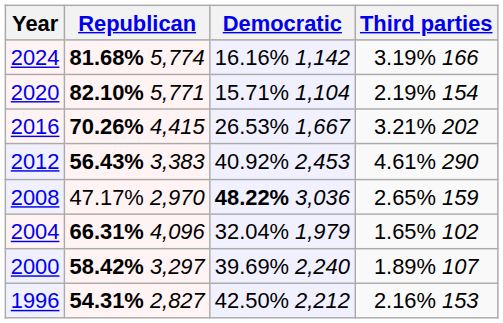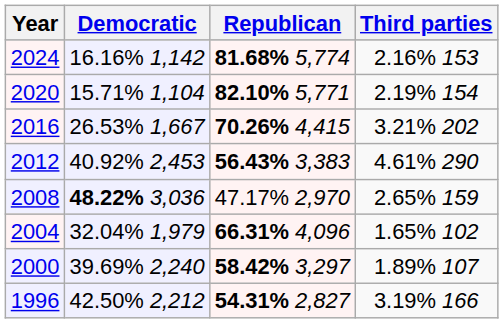 <table class="wikitable" style="float:right; font-size:95%;">
 <tr bgcolor=lightgrey>
 <th>Year</th>
+<th><a href='#'>Democratic</a></th>
 <th><a href='#'>Republican</a></th>
-<th><a href='#'>Democratic</a></th>
 <th><a href='#'>Third parties</a></th>
 </tr>
 <tr>
 <td align="center" bgcolor="#fff3f3"><a href='#'>2024</a></td>
+<td align="center" bgcolor="#f0f0ff">16.16% <em>1,142</em></td>
 <td align="center" bgcolor="#fff3f3"><strong>81.68%</strong> <em>5,774</em></td>
-<td align="center" bgcolor="#f0f0ff">16.16% <em>1,142</em></td>
-<td align="center">3.19% <em>166</em></td>
+<td align="center">2.16% <em>153</em></td>
 </tr>
 <tr>
 <td align="center" bgcolor="#fff3f3"><a href='#'>2020</a></td>
+<td align="center" bgcolor="#f0f0ff">15.71% <em>1,104</em></td>
 <td align="center" bgcolor="#fff3f3"><strong>82.10%</strong> <em>5,771</em></td>
-<td align="center" bgcolor="#f0f0ff">15.71% <em>1,104</em></td>
 <td align="center">2.19% <em>154</em></td>
 </tr>
 <tr>
 <td align="center" bgcolor="#fff3f3"><a href='#'>2016</a></td>
+<td align="center" bgcolor="#f0f0ff">26.53% <em>1,667</em></td>
 <td align="center" bgcolor="#fff3f3"><strong>70.26%</strong> <em>4,415</em></td>
-<td align="center" bgcolor="#f0f0ff">26.53% <em>1,667</em></td>
 <td align="center">3.21% <em>202</em></td>
 </tr>
 <tr>
 <td align="center" bgcolor="#f0f0ff"><a href='#'>2012</a></td>
+<td align="center" bgcolor="#f0f0ff">40.92% <em>2,453</em></td>
 <td align="center" bgcolor="#fff3f3"><strong>56.43%</strong> <em>3,383</em></td>
-<td align="center" bgcolor="#f0f0ff">40.92% <em>2,453</em></td>
 <td align="center">4.61% <em>290</em></td>
 </tr>
 <tr>
 <td align="center" bgcolor="#f0f0ff"><a href='#'>2008</a></td>
+<td align="center" bgcolor="#f0f0ff"><strong>48.22%</strong> <em>3,036</em></td>
 <td align="center" bgcolor="#fff3f3">47.17% <em>2,970</em></td>
-<td align="center" bgcolor="#f0f0ff"><strong>48.22%</strong> <em>3,036</em></td>
 <td align="center">2.65% <em>159</em></td>
 </tr>
 <tr>
 <td align="center" bgcolor="#fff3f3"><a href='#'>2004</a></td>
+<td align="center" bgcolor="#f0f0ff">32.04% <em>1,979</em></td>
 <td align="center" bgcolor="#fff3f3"><strong>66.31%</strong> <em>4,096</em></td>
-<td align="center" bgcolor="#f0f0ff">32.04% <em>1,979</em></td>
 <td align="center">1.65% <em>102</em></td>
 </tr>
 <tr>
 <td align="center" bgcolor="#f0f0ff"><a href='#'>2000</a></td>
+<td align="center" bgcolor="#f0f0ff">39.69% <em>2,240</em></td>
 <td align="center" bgcolor="#fff3f3"><strong>58.42%</strong> <em>3,297</em></td>
-<td align="center" bgcolor="#f0f0ff">39.69% <em>2,240</em></td>
 <td align="center">1.89% <em>107</em></td>
 </tr>
 <tr>
 <td align="center" bgcolor="#f0f0ff"><a href='#'>1996</a></td>
+<td align="center" bgcolor="#f0f0ff">42.50% <em>2,212</em></td>
 <td align="center" bgcolor="#fff3f3"><strong>54.31%</strong> <em>2,827</em></td>
-<td align="center" bgcolor="#f0f0ff">42.50% <em>2,212</em></td>
-<td align="center">2.16% <em>153</em></td>
+<td align="center">3.19% <em>166</em></td>
 </tr>
 </table>
